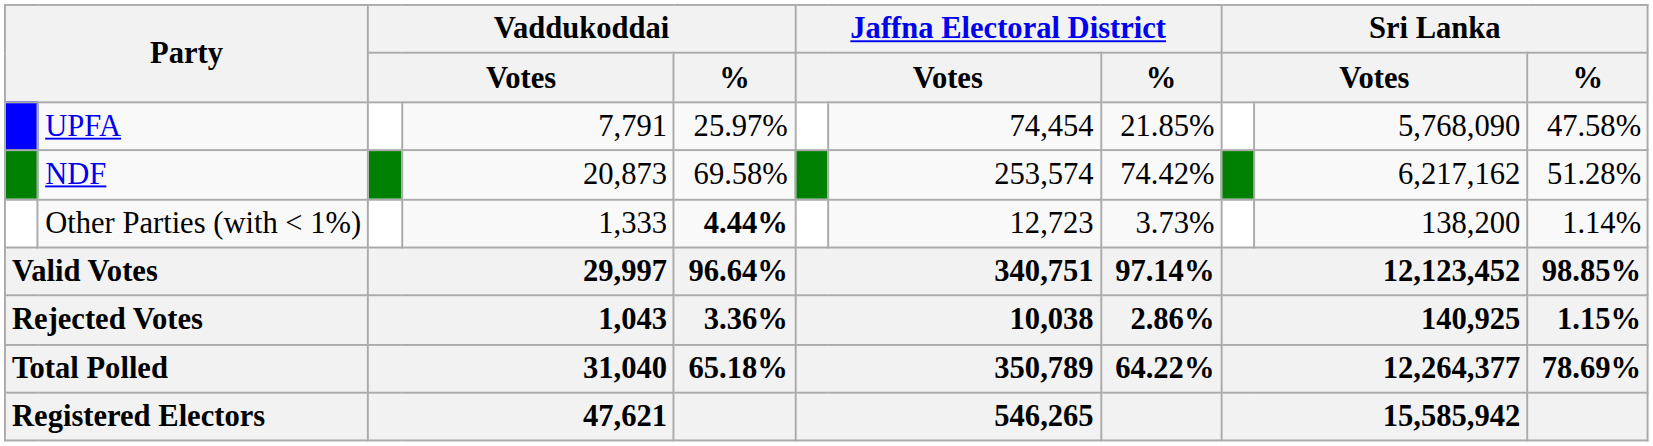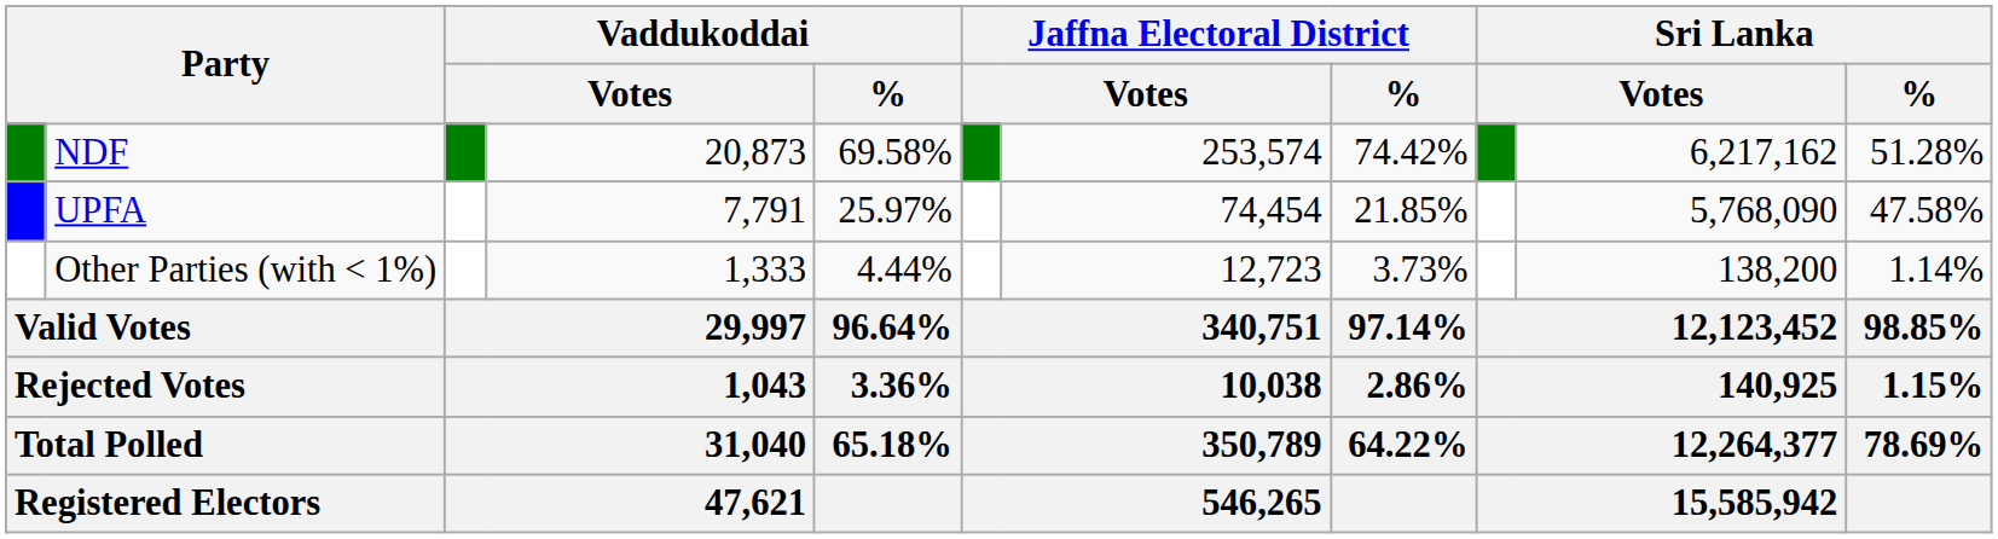 <table class="wikitable">
 <tr>
 <th colspan="2" width="144px"rowspan="2">Party</th>
 <th colspan="3" width="216px">Vaddukoddai</th>
 <th colspan="3" width="216px"><a href='#'>Jaffna Electoral District</a></th>
 <th colspan="3" width="216px">Sri Lanka</th>
 </tr>
 <tr>
 <th colspan="2" width="144px">Votes</th>
 <th>%</th>
 <th colspan="2" width="144px">Votes</th>
 <th>%</th>
 <th colspan="2" width="144px">Votes</th>
 <th>%</th>
 </tr>
 <tr>
+<td style="background-color:green;" width="10px"></td>
+<td style="text-align:left;"><a href='#'>NDF</a></td>
+<td style="background-color:green;" width="10px"></td>
+<td style="text-align:right;">20,873</td>
+<td style="text-align:right;">69.58%</td>
+<td style="background-color:green;" width="10px"></td>
+<td style="text-align:right;">253,574</td>
+<td style="text-align:right;">74.42%</td>
+<td style="background-color:green;" width="10px"></td>
+<td style="text-align:right;">6,217,162</td>
+<td style="text-align:right;">51.28%</td>
+</tr>
+<tr>
 <td style="background-color:blue;" width="10px"></td>
 <td style="text-align:left;"><a href='#'>UPFA</a></td>
 <td style="background-color:white;" width="10px"></td>
 <td style="text-align:right;">7,791</td>
 <td style="text-align:right;">25.97%</td>
 <td style="background-color:white;" width="10px"></td>
 <td style="text-align:right;">74,454</td>
 <td style="text-align:right;">21.85%</td>
 <td style="background-color:white;" width="10px"></td>
 <td style="text-align:right;">5,768,090</td>
 <td style="text-align:right;">47.58%</td>
 </tr>
 <tr>
-<td style="background-color:green;" width="10px"></td>
-<td style="text-align:left;"><a href='#'>NDF</a></td>
-<td style="background-color:green;" width="10px"></td>
-<td style="text-align:right;">20,873</td>
-<td style="text-align:right;">69.58%</td>
-<td style="background-color:green;" width="10px"></td>
-<td style="text-align:right;">253,574</td>
-<td style="text-align:right;">74.42%</td>
-<td style="background-color:green;" width="10px"></td>
-<td style="text-align:right;">6,217,162</td>
-<td style="text-align:right;">51.28%</td>
-</tr>
-<tr>
 <td style="background-color:white;" width="10px"></td>
 <td style="text-align:left;">Other Parties (with < 1%)</td>
 <td style="background-color:white;" width="10px"></td>
 <td style="text-align:right;">1,333</td>
-<td style="text-align:right;"><strong>4.44%</strong></td>
+<td style="text-align:right;">4.44%</td>
 <td style="background-color:white;" width="10px"></td>
 <td style="text-align:right;">12,723</td>
 <td style="text-align:right;">3.73%</td>
 <td style="background-color:white;" width="10px"></td>
 <td style="text-align:right;">138,200</td>
 <td style="text-align:right;">1.14%</td>
 </tr>
 <tr>
 <th colspan="2" width="144px"style="text-align:left;">Valid Votes</th>
 <th style="text-align:right;"colspan="2" width="144px">29,997</th>
 <th style="text-align:right;">96.64%</th>
 <th style="text-align:right;"colspan="2" width="144px">340,751</th>
 <th style="text-align:right;">97.14%</th>
 <th style="text-align:right;"colspan="2" width="144px">12,123,452</th>
 <th style="text-align:right;">98.85%</th>
 </tr>
 <tr>
 <th colspan="2" width="144px"style="text-align:left;">Rejected Votes</th>
 <th style="text-align:right;"colspan="2" width="144px">1,043</th>
 <th style="text-align:right;">3.36%</th>
 <th style="text-align:right;"colspan="2" width="144px">10,038</th>
 <th style="text-align:right;">2.86%</th>
 <th style="text-align:right;"colspan="2" width="144px">140,925</th>
 <th style="text-align:right;">1.15%</th>
 </tr>
 <tr>
 <th colspan="2" width="144px"style="text-align:left;">Total Polled</th>
 <th style="text-align:right;"colspan="2" width="144px">31,040</th>
 <th style="text-align:right;">65.18%</th>
 <th style="text-align:right;"colspan="2" width="144px">350,789</th>
 <th style="text-align:right;">64.22%</th>
 <th style="text-align:right;"colspan="2" width="144px">12,264,377</th>
 <th style="text-align:right;">78.69%</th>
 </tr>
 <tr>
 <th colspan="2" width="144px"style="text-align:left;">Registered Electors</th>
 <th style="text-align:right;"colspan="2" width="144px">47,621</th>
 <th></th>
 <th style="text-align:right;"colspan="2" width="144px">546,265</th>
 <th></th>
 <th style="text-align:right;"colspan="2" width="144px">15,585,942</th>
 <th></th>
 </tr>
 </table>
